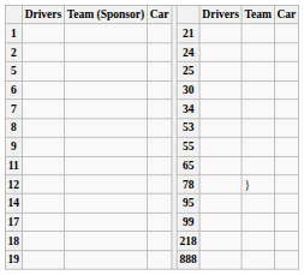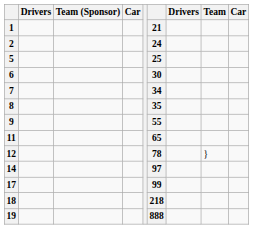 <table class="wikitable" style="font-size: 85%;">
 <tr>
 <th></th>
 <th>Drivers</th>
 <th>Team (Sponsor)</th>
 <th>Car</th>
 <th rowspan="14"></th>
 <th></th>
 <th>Drivers</th>
 <th>Team</th>
 <th>Car</th>
 </tr>
 <tr>
 <th>1</th>
 <td><br></td>
 <td><br></td>
 <td></td>
 <th>21</th>
 <td><br></td>
 <td><br></td>
 <td></td>
 </tr>
 <tr>
 <th>2</th>
 <td><br></td>
 <td><br></td>
 <td></td>
 <th>24</th>
 <td><br></td>
 <td><br></td>
 <td></td>
 </tr>
 <tr>
 <th>5</th>
 <td><br></td>
 <td><br></td>
 <td></td>
 <th>25</th>
 <td><br></td>
 <td><br></td>
 <td></td>
 </tr>
 <tr>
 <th>6</th>
 <td><br></td>
 <td><br></td>
 <td></td>
 <th>30</th>
 <td><br></td>
 <td><br></td>
 <td></td>
 </tr>
 <tr>
 <th>7</th>
 <td><br></td>
 <td><br></td>
 <td></td>
 <th>34</th>
 <td><br></td>
 <td><br></td>
 <td></td>
 </tr>
 <tr>
 <th>8</th>
 <td><br></td>
 <td><br></td>
 <td></td>
-<th>53</th>
+<th>35</th>
 <td><br></td>
 <td><br></td>
 <td></td>
 </tr>
 <tr>
 <th>9</th>
 <td><br></td>
 <td><br></td>
 <td></td>
 <th>55</th>
 <td><br></td>
 <td><br></td>
 <td></td>
 </tr>
 <tr>
 <th>11</th>
 <td><br></td>
 <td><br></td>
 <td></td>
 <th>65</th>
 <td><br></td>
 <td><br></td>
 <td></td>
 </tr>
 <tr>
 <th>12</th>
 <td><br></td>
 <td><br></td>
 <td></td>
 <th>78</th>
 <td><br></td>
 <td>}<br></td>
 <td></td>
 </tr>
 <tr>
 <th>14</th>
 <td><br></td>
 <td><br></td>
 <td></td>
-<th>95</th>
+<th>97</th>
 <td><br></td>
 <td><br></td>
 <td></td>
 </tr>
 <tr>
 <th>17</th>
 <td><br></td>
 <td><br></td>
 <td></td>
 <th>99</th>
 <td><br></td>
 <td><br></td>
 <td></td>
 </tr>
 <tr>
 <th>18</th>
 <td><br></td>
 <td><br></td>
 <td></td>
 <th>218</th>
 <td><br></td>
 <td><br></td>
 <td></td>
 </tr>
 <tr>
 <th>19</th>
 <td><br></td>
 <td><br></td>
 <td></td>
 <th>888</th>
 <td><br></td>
 <td><br></td>
 <td></td>
 </tr>
 </table>
